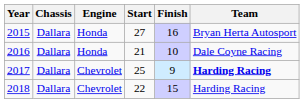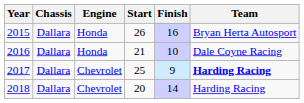 <table class="wikitable" style="font-size:90%;">
 <tr>
 <th>Year</th>
 <th>Chassis</th>
 <th>Engine</th>
 <th>Start</th>
 <th>Finish</th>
 <th>Team</th>
 </tr>
 <tr>
 <td><a href='#'>2015</a></td>
 <td align=center><a href='#'>Dallara</a></td>
 <td><a href='#'>Honda</a></td>
-<td align=center>27</td>
+<td align=center>26</td>
 <td style="background:#CFCFFF;" align=center>16</td>
 <td nowrap><a href='#'>Bryan Herta Autosport</a></td>
 </tr>
 <tr>
 <td><a href='#'>2016</a></td>
 <td align=center><a href='#'>Dallara</a></td>
 <td><a href='#'>Honda</a></td>
 <td align=center>21</td>
 <td style="background:#CFCFFF;" align=center>10</td>
 <td nowrap><a href='#'>Dale Coyne Racing</a></td>
 </tr>
 <tr>
 <td><a href='#'>2017</a></td>
 <td align=center><a href='#'>Dallara</a></td>
 <td><a href='#'>Chevrolet</a></td>
 <td align=center>25</td>
 <td style="background:#cfecff;" align=center>9</td>
 <td nowrap><strong><a href='#'>Harding Racing</a></strong></td>
 </tr>
 <tr>
 <td><a href='#'>2018</a></td>
 <td align=center><a href='#'>Dallara</a></td>
 <td><a href='#'>Chevrolet</a></td>
-<td align=center>22</td>
-<td style="background:#CFCFFF;" align=center>15</td>
+<td align=center>20</td>
+<td style="background:#CFCFFF;" align=center>14</td>
 <td nowrap><a href='#'>Harding Racing</a></td>
 </tr>
 </table>
